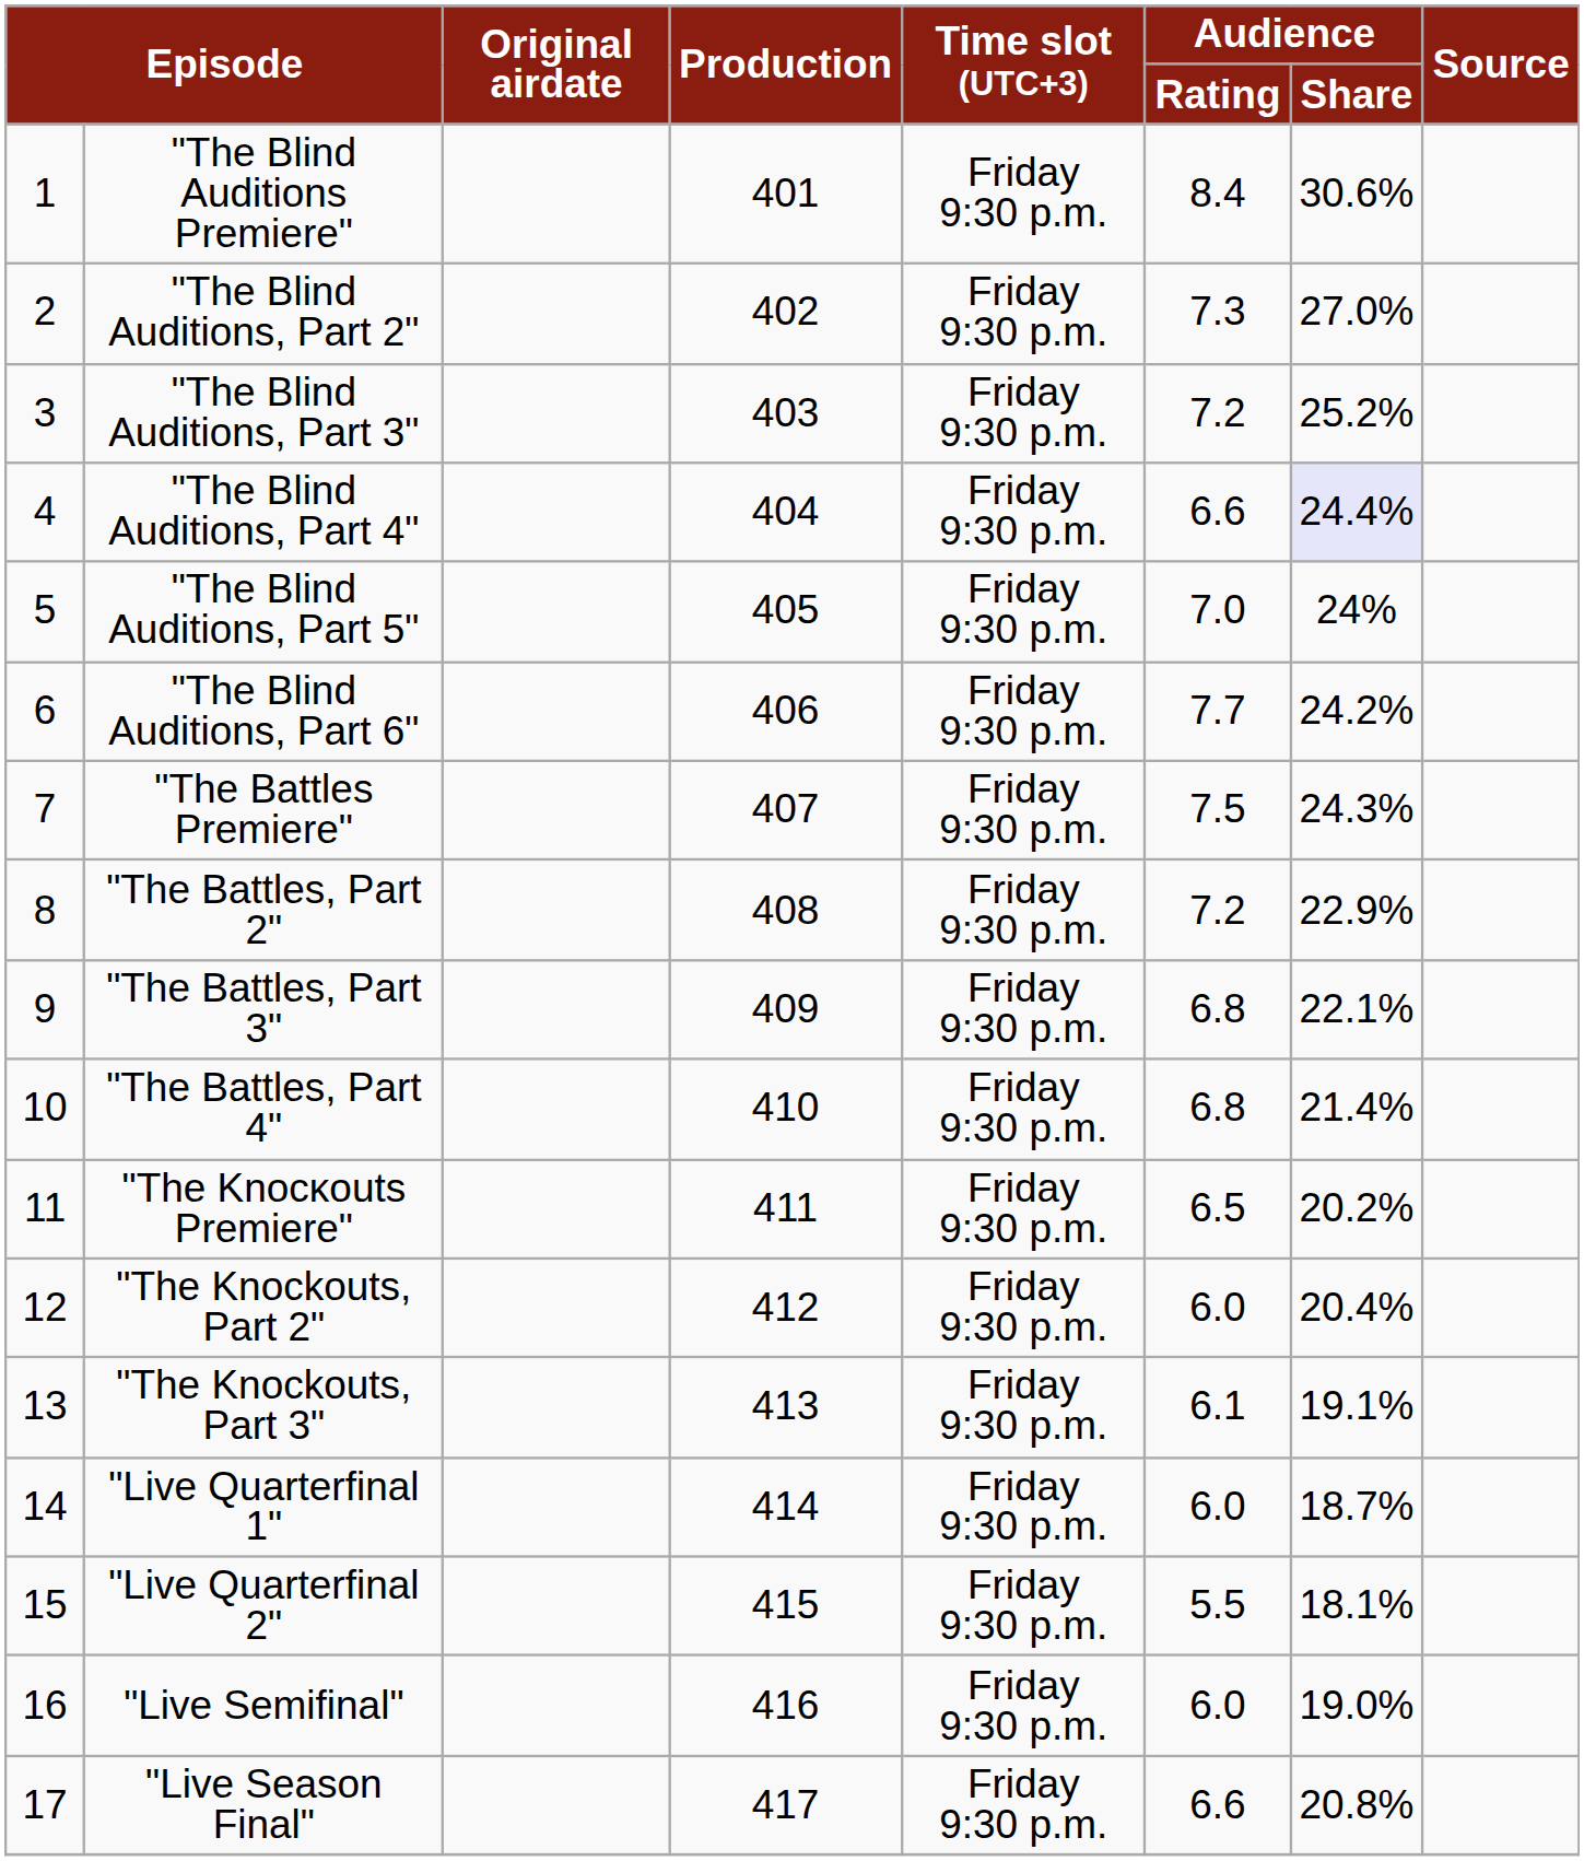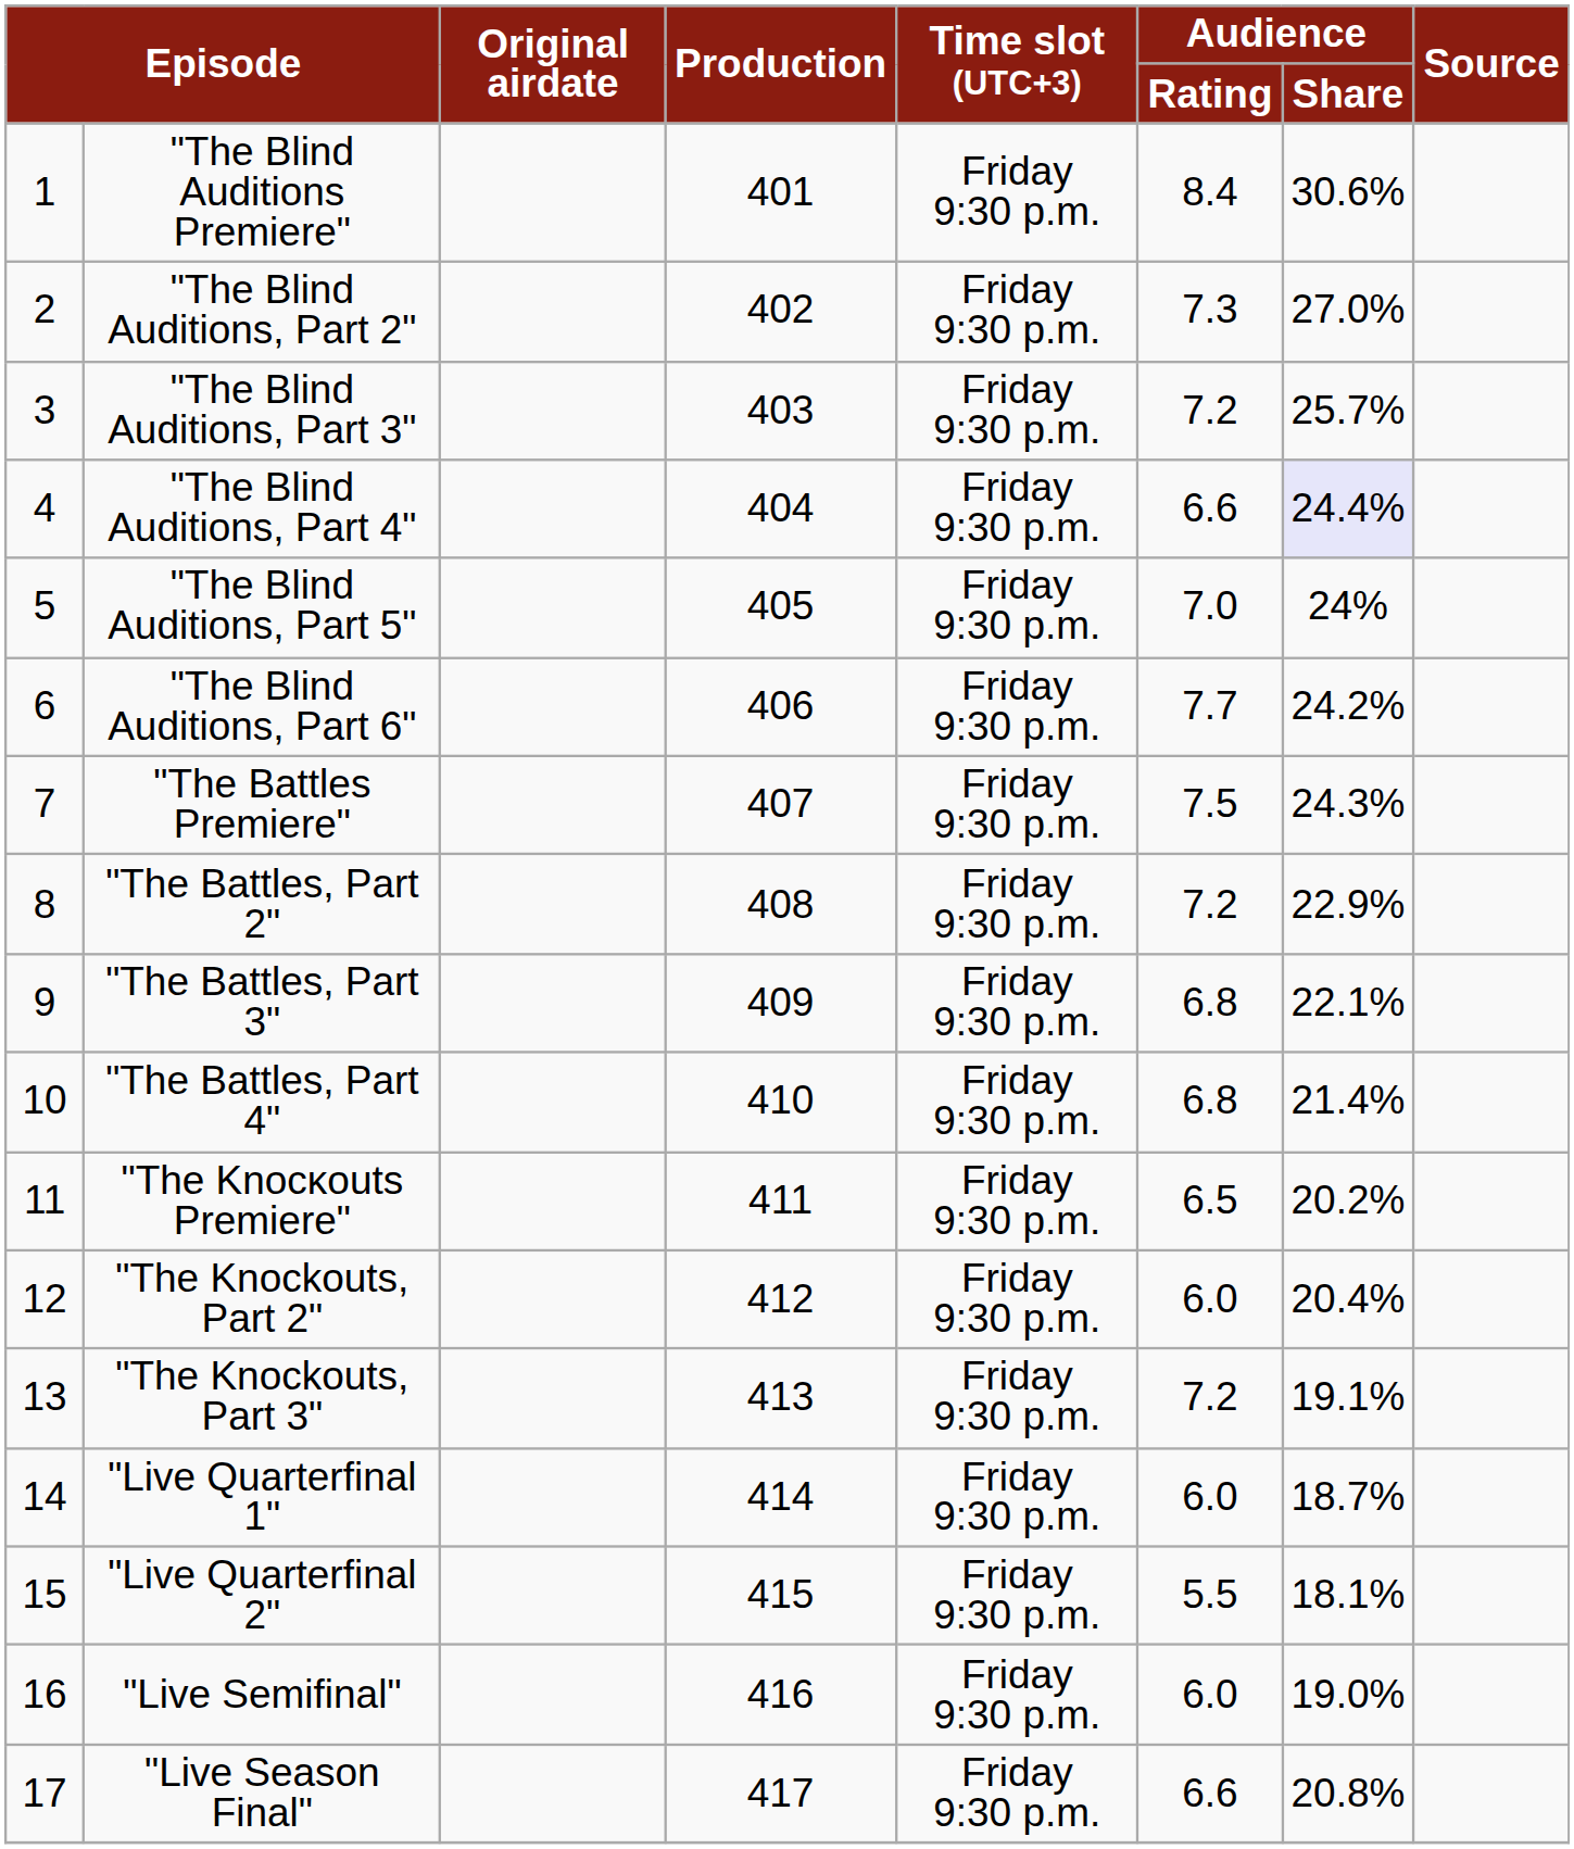 <table class="wikitable" style="text-align:center; line-height:16px; width:100%;">
 <tr>
 <th style="background:#8b1c10; color:white;" rowspan="2" colspan="2">Episode</th>
 <th style="background:#8b1c10; color:white;" rowspan="2">Original airdate</th>
 <th style="background:#8b1c10; color:white;" rowspan="2">Production</th>
 <th style="background:#8b1c10; color:white;" rowspan="2">Time slot <small>(UTC+3)</small></th>
 <th style="background:#8b1c10; color:white;" colspan="2">Audience</th>
 <th style="background:#8b1c10; color:white;" rowspan="2">Source</th>
 </tr>
 <tr>
 <th style="background:#8b1c10; color:white;">Rating</th>
 <th style="background:#8b1c10; color:white;">Share</th>
 </tr>
 <tr>
 <td style="width:05%;">1</td>
 <td>"The Blind Auditions Premiere"</td>
 <td></td>
 <td>401</td>
 <td>Friday 9:30 p.m.</td>
 <td>8.4</td>
 <td>30.6%</td>
 <td></td>
 </tr>
 <tr>
 <td style="width:05%;">2</td>
 <td>"The Blind Auditions, Part 2"</td>
 <td></td>
 <td>402</td>
 <td>Friday 9:30 p.m.</td>
 <td>7.3</td>
 <td>27.0%</td>
 <td></td>
 </tr>
 <tr>
 <td style="width:05%;">3</td>
 <td>"The Blind Auditions, Part 3"</td>
 <td></td>
 <td>403</td>
 <td>Friday 9:30 p.m.</td>
 <td>7.2</td>
-<td>25.2%</td>
+<td>25.7%</td>
 <td></td>
 </tr>
 <tr>
 <td style="width:05%;">4</td>
 <td>"The Blind Auditions, Part 4"</td>
 <td></td>
 <td>404</td>
 <td>Friday 9:30 p.m.</td>
 <td>6.6</td>
 <td style="background: lavender;">24.4%</td>
 <td></td>
 </tr>
 <tr>
 <td style="width:05%;">5</td>
 <td>"The Blind Auditions, Part 5"</td>
 <td></td>
 <td>405</td>
 <td>Friday 9:30 p.m.</td>
 <td>7.0</td>
 <td>24%</td>
 <td></td>
 </tr>
 <tr>
 <td style="width:05%;">6</td>
 <td>"The Blind Auditions, Part 6"</td>
 <td></td>
 <td>406</td>
 <td>Friday 9:30 p.m.</td>
 <td>7.7</td>
 <td>24.2%</td>
 <td></td>
 </tr>
 <tr>
 <td style="width:05%;">7</td>
 <td>"The Battles Premiere"</td>
 <td></td>
 <td>407</td>
 <td>Friday 9:30 p.m.</td>
 <td>7.5</td>
 <td>24.3%</td>
 <td></td>
 </tr>
 <tr>
 <td style="width:05%;">8</td>
 <td>"The Battles, Part 2"</td>
 <td></td>
 <td>408</td>
 <td>Friday 9:30 p.m.</td>
 <td>7.2</td>
 <td>22.9%</td>
 <td></td>
 </tr>
 <tr>
 <td style="width:05%;">9</td>
 <td>"The Battles, Part 3"</td>
 <td></td>
 <td>409</td>
 <td>Friday 9:30 p.m.</td>
 <td>6.8</td>
 <td>22.1%</td>
 <td></td>
 </tr>
 <tr>
 <td style="width:05%;">10</td>
 <td>"The Battles, Part 4"</td>
 <td></td>
 <td>410</td>
 <td>Friday 9:30 p.m.</td>
 <td>6.8</td>
 <td>21.4%</td>
 <td></td>
 </tr>
 <tr>
 <td style="width:05%;">11</td>
 <td>"The Knocĸouts Premiere"</td>
 <td></td>
 <td>411</td>
 <td>Friday 9:30 p.m.</td>
 <td>6.5</td>
 <td>20.2%</td>
 <td></td>
 </tr>
 <tr>
 <td style="width:05%;">12</td>
 <td>"The Knockouts, Part 2"</td>
 <td></td>
 <td>412</td>
 <td>Friday 9:30 p.m.</td>
 <td>6.0</td>
 <td>20.4%</td>
 <td></td>
 </tr>
 <tr>
 <td style="width:05%;">13</td>
 <td>"The Knockouts, Part 3"</td>
 <td></td>
 <td>413</td>
 <td>Friday 9:30 p.m.</td>
-<td>6.1</td>
+<td>7.2</td>
 <td>19.1%</td>
 <td></td>
 </tr>
 <tr>
 <td style="width:05%;">14</td>
 <td>"Live Quarterfinal 1"</td>
 <td></td>
 <td>414</td>
 <td>Friday 9:30 p.m.</td>
 <td>6.0</td>
 <td>18.7%</td>
 <td></td>
 </tr>
 <tr>
 <td style="width:05%;">15</td>
 <td>"Live Quarterfinal 2"</td>
 <td></td>
 <td>415</td>
 <td>Friday 9:30 p.m.</td>
 <td>5.5</td>
 <td>18.1%</td>
 <td></td>
 </tr>
 <tr>
 <td style="width:05%;">16</td>
 <td>"Live Semifinal"</td>
 <td></td>
 <td>416</td>
 <td>Friday 9:30 p.m.</td>
 <td>6.0</td>
 <td>19.0%</td>
 <td></td>
 </tr>
 <tr>
 <td style="width:05%;">17</td>
 <td>"Live Season Final"</td>
 <td></td>
 <td>417</td>
 <td>Friday 9:30 p.m.</td>
 <td>6.6</td>
 <td>20.8%</td>
 <td></td>
 </tr>
 <tr>
 </tr>
 </table>
